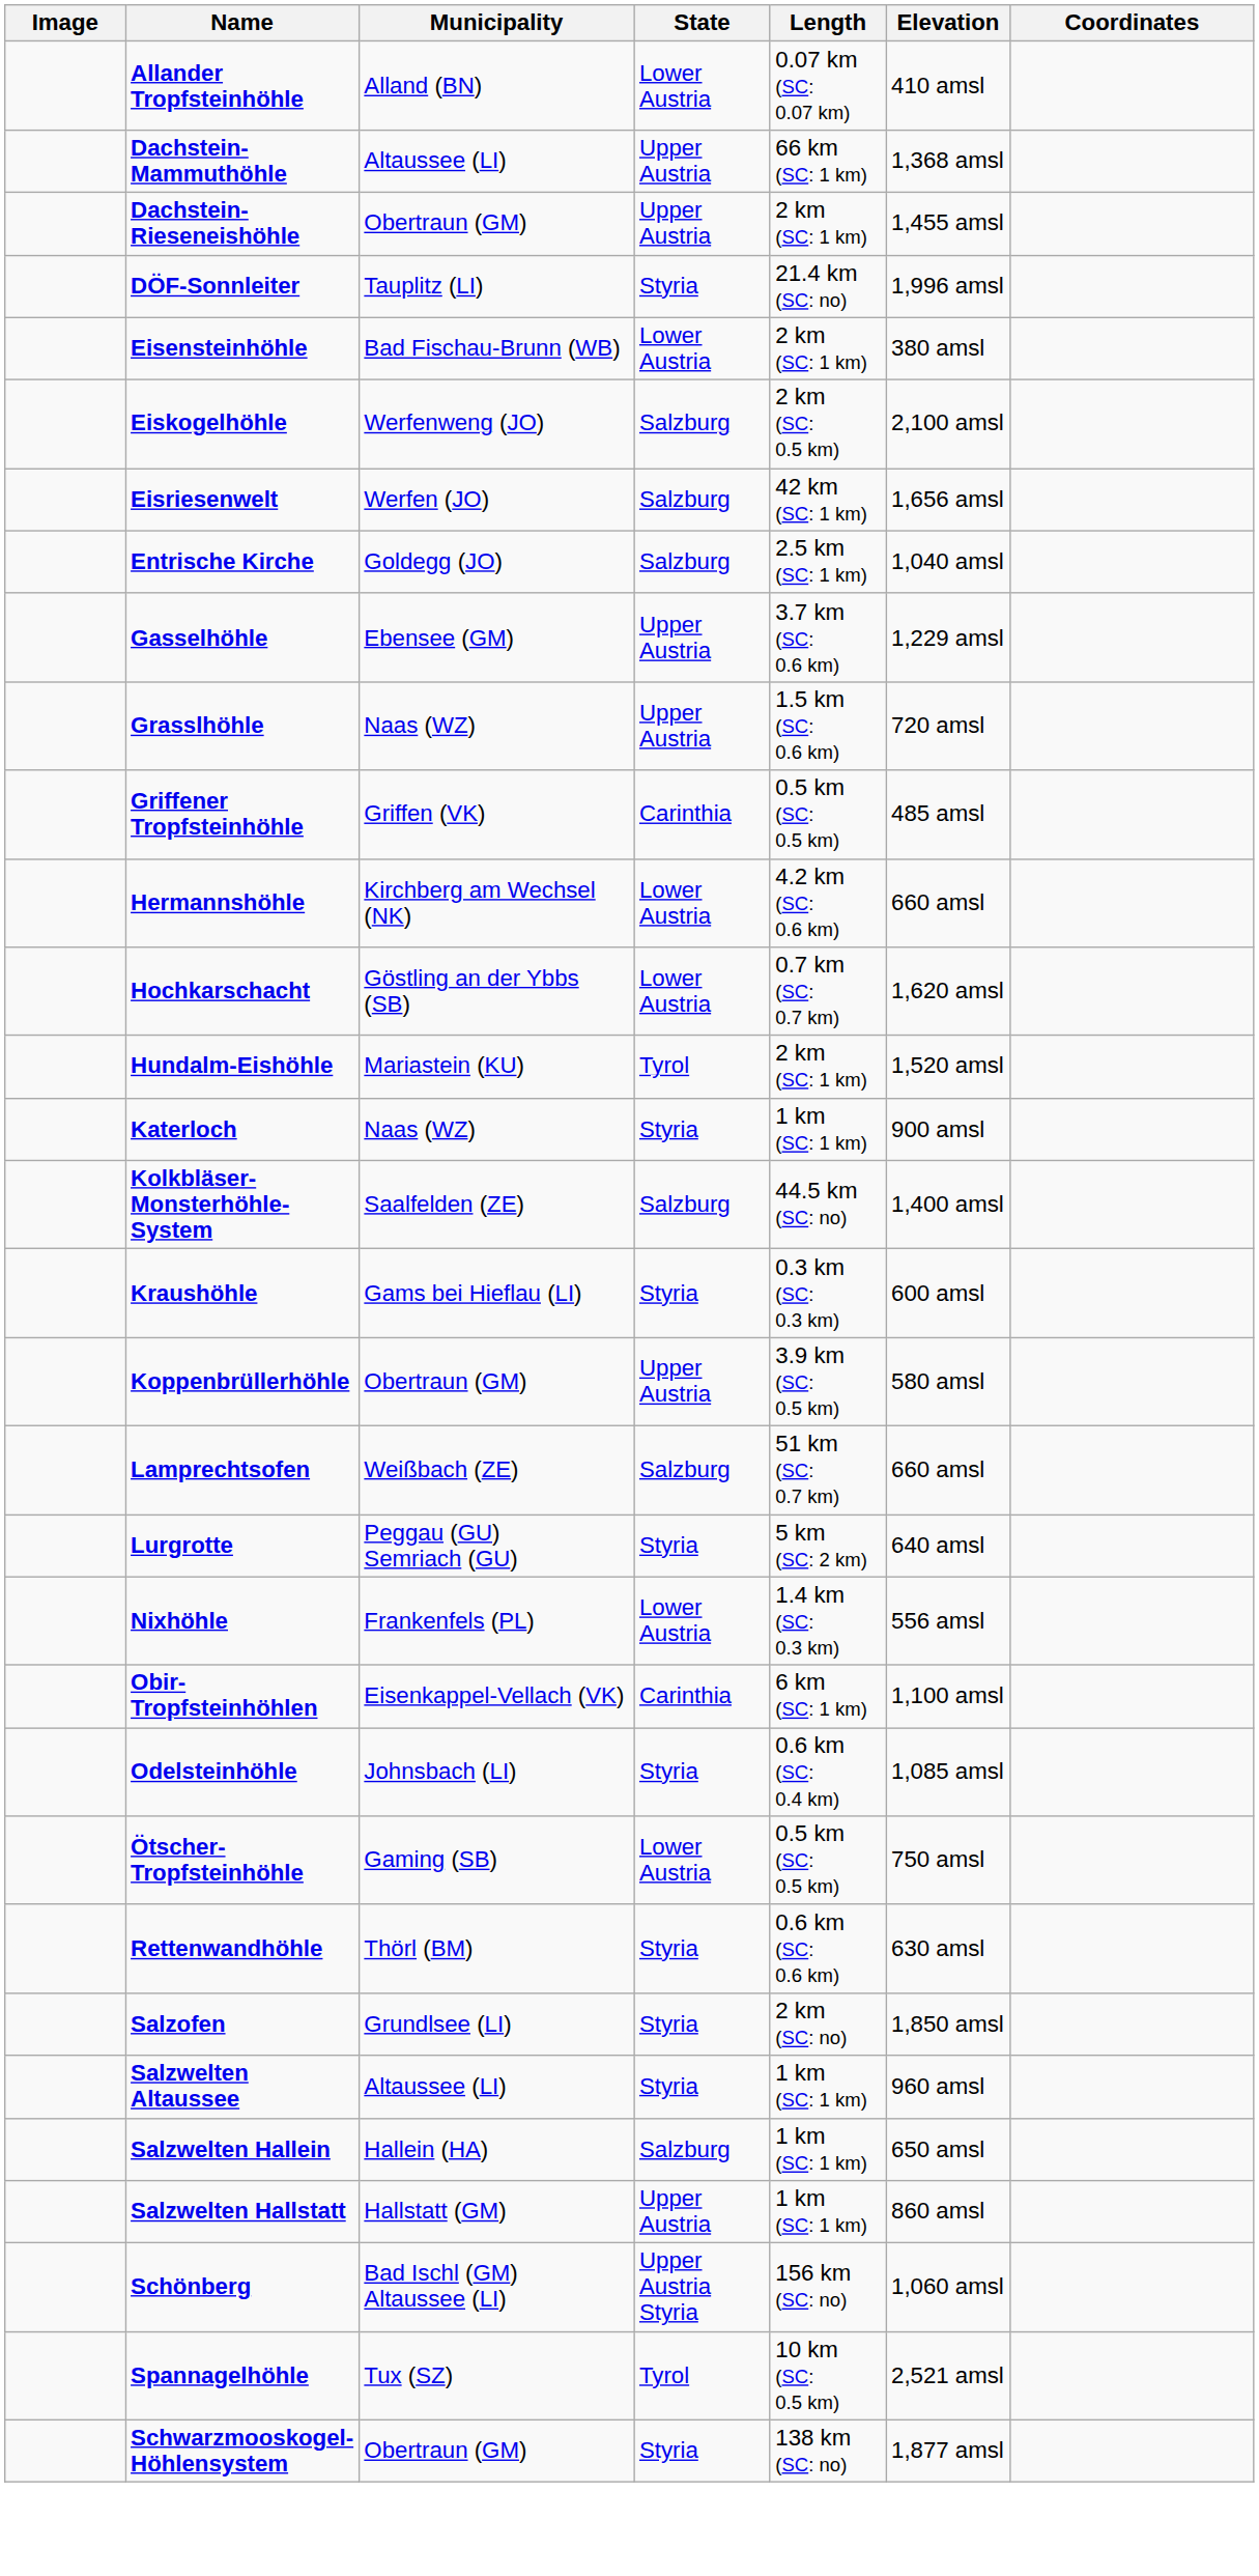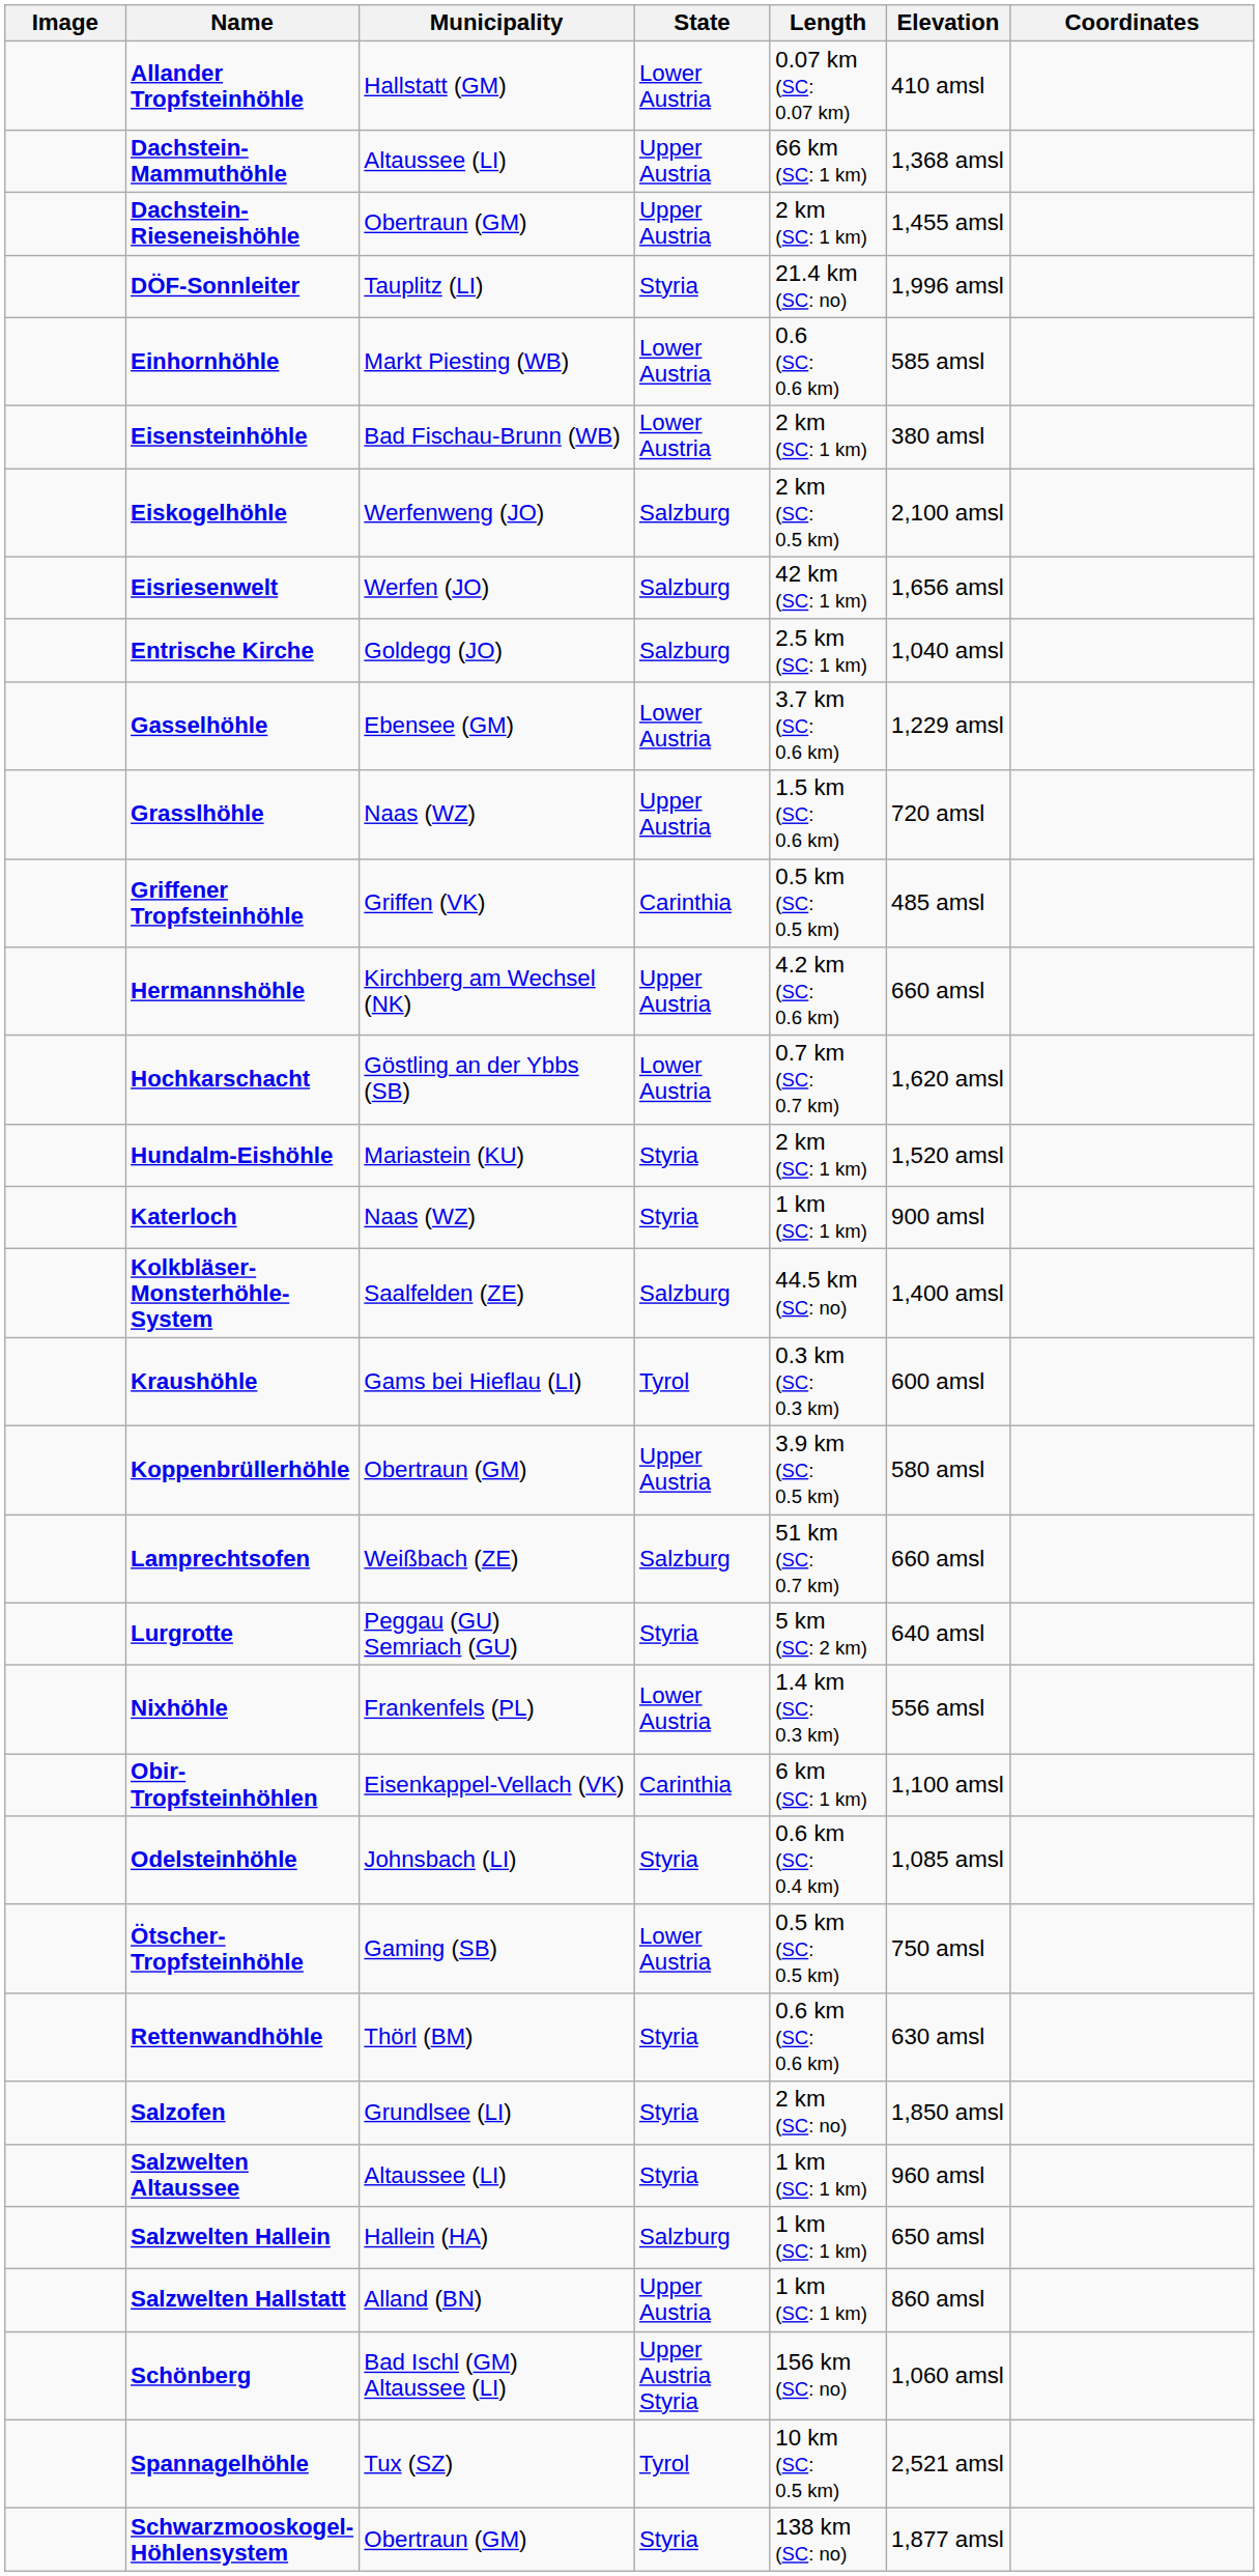 <table class="wikitable sortable">
 <tr>
 <th width="80px">Image</th>
 <th width="110px">Name</th>
 <th width="195px">Municipality</th>
 <th width="90px">State</th>
 <th width="75px">Length</th>
 <th width="80px">Elevation</th>
 <th width="170px">Coordinates</th>
 </tr>
 <tr>
 <td></td>
 <td><strong><a href='#'>Allander Tropfsteinhöhle</a></strong></td>
-<td><a href='#'>Alland</a> (<a href='#'>BN</a>)</td>
+<td><a href='#'>Hallstatt</a>  (<a href='#'>GM</a>)</td>
 <td><a href='#'>Lower Austria</a></td>
 <td>0.07 km <br><small>(<a href='#'>SC</a>: 0.07 km)</small></td>
 <td>410 amsl</td>
 <td></td>
 </tr>
 <tr>
 <td></td>
 <td><strong><a href='#'>Dachstein-Mammuthöhle</a></strong></td>
 <td><a href='#'>Altaussee</a> (<a href='#'>LI</a>)</td>
 <td><a href='#'>Upper Austria</a></td>
 <td>66 km <br><small>(<a href='#'>SC</a>: 1 km)</small></td>
 <td>1,368 amsl</td>
 <td></td>
 </tr>
 <tr>
 <td></td>
 <td><strong><a href='#'>Dachstein-Rieseneishöhle</a></strong></td>
 <td><a href='#'>Obertraun</a> (<a href='#'>GM</a>)</td>
 <td><a href='#'>Upper Austria</a></td>
 <td>2 km <br><small>(<a href='#'>SC</a>: 1 km)</small></td>
 <td>1,455 amsl</td>
 <td></td>
 </tr>
 <tr>
 <td></td>
 <td><strong><a href='#'>DÖF-Sonnleiter</a></strong></td>
 <td><a href='#'>Tauplitz</a> (<a href='#'>LI</a>)</td>
 <td><a href='#'>Styria</a></td>
 <td>21.4 km <br><small>(<a href='#'>SC</a>: no)</small></td>
 <td>1,996 amsl</td>
+<td></td>
+</tr>
+<tr>
+<td></td>
+<td><strong><a href='#'>Einhornhöhle</a></strong></td>
+<td><a href='#'>Markt Piesting</a> (<a href='#'>WB</a>)</td>
+<td><a href='#'>Lower Austria</a></td>
+<td>0.6 <br><small>(<a href='#'>SC</a>: 0.6 km)</small></td>
+<td>585 amsl</td>
 <td></td>
 </tr>
 <tr>
 <td></td>
 <td><strong><a href='#'>Eisensteinhöhle</a></strong></td>
 <td><a href='#'>Bad Fischau-Brunn</a> (<a href='#'>WB</a>)</td>
 <td><a href='#'>Lower Austria</a></td>
 <td>2 km <br><small>(<a href='#'>SC</a>: 1 km)</small></td>
 <td>380 amsl</td>
 <td></td>
 </tr>
 <tr>
 <td></td>
 <td><strong><a href='#'>Eiskogelhöhle</a></strong></td>
 <td><a href='#'>Werfenweng</a> (<a href='#'>JO</a>)</td>
 <td><a href='#'>Salzburg</a></td>
 <td>2 km <br><small>(<a href='#'>SC</a>: 0.5 km)</small></td>
 <td>2,100 amsl</td>
 <td></td>
 </tr>
 <tr>
 <td></td>
 <td><strong><a href='#'>Eisriesenwelt</a></strong></td>
 <td><a href='#'>Werfen</a> (<a href='#'>JO</a>)</td>
 <td><a href='#'>Salzburg</a></td>
 <td>42 km <br><small>(<a href='#'>SC</a>: 1 km)</small></td>
 <td>1,656 amsl</td>
 <td></td>
 </tr>
 <tr>
 <td></td>
 <td><strong><a href='#'>Entrische Kirche</a></strong></td>
 <td><a href='#'>Goldegg</a> (<a href='#'>JO</a>)</td>
 <td><a href='#'>Salzburg</a></td>
 <td>2.5 km <br><small>(<a href='#'>SC</a>: 1 km)</small></td>
 <td>1,040 amsl</td>
 <td></td>
 </tr>
 <tr>
 <td></td>
 <td><strong><a href='#'>Gasselhöhle</a></strong></td>
 <td><a href='#'>Ebensee</a> (<a href='#'>GM</a>)</td>
-<td><a href='#'>Upper Austria</a></td>
+<td><a href='#'>Lower Austria</a></td>
 <td>3.7 km <br><small>(<a href='#'>SC</a>: 0.6 km)</small></td>
 <td>1,229 amsl</td>
 <td></td>
 </tr>
 <tr>
 <td></td>
 <td><strong><a href='#'>Grasslhöhle</a></strong></td>
 <td><a href='#'>Naas</a> (<a href='#'>WZ</a>)</td>
 <td><a href='#'>Upper Austria</a></td>
 <td>1.5 km <br><small>(<a href='#'>SC</a>: 0.6 km)</small></td>
 <td>720 amsl</td>
 <td></td>
 </tr>
 <tr>
 <td></td>
 <td><strong><a href='#'>Griffener Tropfsteinhöhle</a></strong></td>
 <td><a href='#'>Griffen</a> (<a href='#'>VK</a>)</td>
 <td><a href='#'>Carinthia</a></td>
 <td>0.5 km <br><small>(<a href='#'>SC</a>: 0.5 km)</small></td>
 <td>485 amsl</td>
 <td></td>
 </tr>
 <tr>
 <td></td>
 <td><strong><a href='#'>Hermannshöhle</a></strong></td>
 <td><a href='#'>Kirchberg am Wechsel</a> (<a href='#'>NK</a>)</td>
-<td><a href='#'>Lower Austria</a></td>
+<td><a href='#'>Upper Austria</a></td>
 <td>4.2 km <br><small>(<a href='#'>SC</a>: 0.6 km)</small></td>
 <td>660 amsl</td>
 <td></td>
 </tr>
 <tr>
 <td></td>
 <td><strong><a href='#'>Hochkarschacht</a></strong></td>
 <td><a href='#'>Göstling an der Ybbs</a> (<a href='#'>SB</a>)</td>
 <td><a href='#'>Lower Austria</a></td>
 <td>0.7 km <br><small>(<a href='#'>SC</a>: 0.7 km)</small></td>
 <td>1,620 amsl</td>
 <td></td>
 </tr>
 <tr>
 <td></td>
 <td><strong><a href='#'>Hundalm-Eishöhle</a></strong></td>
 <td><a href='#'>Mariastein</a> (<a href='#'>KU</a>)</td>
-<td><a href='#'>Tyrol</a></td>
+<td><a href='#'>Styria</a></td>
 <td>2 km <br><small>(<a href='#'>SC</a>: 1 km)</small></td>
 <td>1,520 amsl</td>
 <td></td>
 </tr>
 <tr>
 <td></td>
 <td><strong><a href='#'>Katerloch</a></strong></td>
 <td><a href='#'>Naas</a> (<a href='#'>WZ</a>)</td>
 <td><a href='#'>Styria</a></td>
 <td>1 km <br><small>(<a href='#'>SC</a>: 1 km)</small></td>
 <td>900 amsl</td>
 <td></td>
 </tr>
 <tr>
 <td></td>
 <td><strong><a href='#'>Kolkbläser-Monsterhöhle-System</a></strong></td>
 <td><a href='#'>Saalfelden</a> (<a href='#'>ZE</a>)</td>
 <td><a href='#'>Salzburg</a></td>
 <td>44.5 km <br><small>(<a href='#'>SC</a>: no)</small></td>
 <td>1,400 amsl</td>
 <td></td>
 </tr>
 <tr>
 <td></td>
 <td><strong><a href='#'>Kraushöhle</a></strong></td>
 <td><a href='#'>Gams bei Hieflau</a> (<a href='#'>LI</a>)</td>
-<td><a href='#'>Styria</a></td>
+<td><a href='#'>Tyrol</a></td>
 <td>0.3 km <br><small>(<a href='#'>SC</a>: 0.3 km)</small></td>
 <td>600 amsl</td>
 <td></td>
 </tr>
 <tr>
 <td></td>
 <td><strong><a href='#'>Koppenbrüllerhöhle</a></strong></td>
 <td><a href='#'>Obertraun</a> (<a href='#'>GM</a>)</td>
 <td><a href='#'>Upper Austria</a></td>
 <td>3.9 km <br><small>(<a href='#'>SC</a>: 0.5 km)</small></td>
 <td>580 amsl</td>
 <td></td>
 </tr>
 <tr>
 <td></td>
 <td><strong><a href='#'>Lamprechtsofen</a></strong></td>
 <td><a href='#'>Weißbach</a> (<a href='#'>ZE</a>)</td>
 <td><a href='#'>Salzburg</a></td>
 <td>51 km <br><small>(<a href='#'>SC</a>: 0.7 km)</small></td>
 <td>660 amsl</td>
 <td></td>
 </tr>
 <tr>
 <td></td>
 <td><strong><a href='#'>Lurgrotte</a></strong></td>
 <td><a href='#'>Peggau</a> (<a href='#'>GU</a>) <br> <a href='#'>Semriach</a> (<a href='#'>GU</a>) <br></td>
 <td><a href='#'>Styria</a></td>
 <td>5 km <br><small>(<a href='#'>SC</a>: 2 km)</small></td>
 <td>640 amsl</td>
 <td></td>
 </tr>
 <tr>
 <td></td>
 <td><strong><a href='#'>Nixhöhle</a></strong></td>
 <td><a href='#'>Frankenfels</a> (<a href='#'>PL</a>)</td>
 <td><a href='#'>Lower Austria</a></td>
 <td>1.4 km <br><small>(<a href='#'>SC</a>: 0.3 km)</small></td>
 <td>556 amsl</td>
 <td></td>
 </tr>
 <tr>
 <td></td>
 <td><strong><a href='#'>Obir-Tropfsteinhöhlen</a></strong></td>
 <td><a href='#'>Eisenkappel-Vellach</a> (<a href='#'>VK</a>)</td>
 <td><a href='#'>Carinthia</a></td>
 <td>6 km <br><small>(<a href='#'>SC</a>: 1 km)</small></td>
 <td>1,100 amsl</td>
 <td></td>
 </tr>
 <tr>
 <td></td>
 <td><strong><a href='#'>Odelsteinhöhle</a></strong></td>
 <td><a href='#'>Johnsbach</a> (<a href='#'>LI</a>)</td>
 <td><a href='#'>Styria</a></td>
 <td>0.6 km <br><small>(<a href='#'>SC</a>: 0.4 km)</small></td>
 <td>1,085 amsl</td>
 <td></td>
 </tr>
 <tr>
 <td></td>
 <td><strong><a href='#'>Ötscher-Tropfsteinhöhle</a></strong></td>
 <td><a href='#'>Gaming</a> (<a href='#'>SB</a>)</td>
 <td><a href='#'>Lower Austria</a></td>
 <td>0.5 km <br><small>(<a href='#'>SC</a>: 0.5 km)</small></td>
 <td>750 amsl</td>
 <td></td>
 </tr>
 <tr>
 <td></td>
 <td><strong><a href='#'>Rettenwandhöhle</a></strong></td>
 <td><a href='#'>Thörl</a> (<a href='#'>BM</a>)</td>
 <td><a href='#'>Styria</a></td>
 <td>0.6 km <br><small>(<a href='#'>SC</a>: 0.6 km)</small></td>
 <td>630 amsl</td>
 <td></td>
 </tr>
 <tr>
 <td></td>
 <td><strong><a href='#'>Salzofen</a></strong></td>
 <td><a href='#'>Grundlsee</a> (<a href='#'>LI</a>)</td>
 <td><a href='#'>Styria</a></td>
 <td>2 km <br><small>(<a href='#'>SC</a>: no)</small></td>
 <td>1,850 amsl</td>
 <td></td>
 </tr>
 <tr>
 <td></td>
 <td><strong><a href='#'>Salzwelten Altaussee</a></strong></td>
 <td><a href='#'>Altaussee</a> (<a href='#'>LI</a>)</td>
 <td><a href='#'>Styria</a></td>
 <td>1 km <br><small>(<a href='#'>SC</a>: 1 km)</small></td>
 <td>960 amsl</td>
 <td></td>
 </tr>
 <tr>
 <td></td>
 <td><strong><a href='#'>Salzwelten Hallein</a></strong></td>
 <td><a href='#'>Hallein</a> (<a href='#'>HA</a>)</td>
 <td><a href='#'>Salzburg</a></td>
 <td>1 km <br><small>(<a href='#'>SC</a>: 1 km)</small></td>
 <td>650 amsl</td>
 <td></td>
 </tr>
 <tr>
 <td></td>
 <td><strong><a href='#'>Salzwelten Hallstatt</a></strong></td>
-<td><a href='#'>Hallstatt</a>  (<a href='#'>GM</a>)</td>
+<td><a href='#'>Alland</a> (<a href='#'>BN</a>)</td>
 <td><a href='#'>Upper Austria</a></td>
 <td>1 km <br><small>(<a href='#'>SC</a>: 1 km)</small></td>
 <td>860 amsl</td>
 <td></td>
 </tr>
 <tr>
 <td></td>
 <td><strong><a href='#'>Schönberg</a></strong></td>
 <td><a href='#'>Bad Ischl</a> (<a href='#'>GM</a>) <br> <a href='#'>Altaussee</a> (<a href='#'>LI</a>)</td>
 <td><a href='#'>Upper Austria</a> <br> <a href='#'>Styria</a></td>
 <td>156 km <br><small>(<a href='#'>SC</a>: no)</small></td>
 <td>1,060 amsl</td>
 <td></td>
 </tr>
 <tr>
 <td></td>
 <td><strong><a href='#'>Spannagelhöhle</a></strong></td>
 <td><a href='#'>Tux</a> (<a href='#'>SZ</a>)</td>
 <td><a href='#'>Tyrol</a></td>
 <td>10 km <br><small>(<a href='#'>SC</a>: 0.5 km)</small></td>
 <td>2,521 amsl</td>
 <td></td>
 </tr>
 <tr>
 <td></td>
 <td><strong><a href='#'>Schwarzmooskogel-Höhlensystem</a></strong></td>
 <td><a href='#'>Obertraun</a> (<a href='#'>GM</a>)</td>
 <td><a href='#'>Styria</a></td>
 <td>138 km <br><small>(<a href='#'>SC</a>: no)</small></td>
 <td>1,877 amsl</td>
 <td></td>
 </tr>
 </table>
